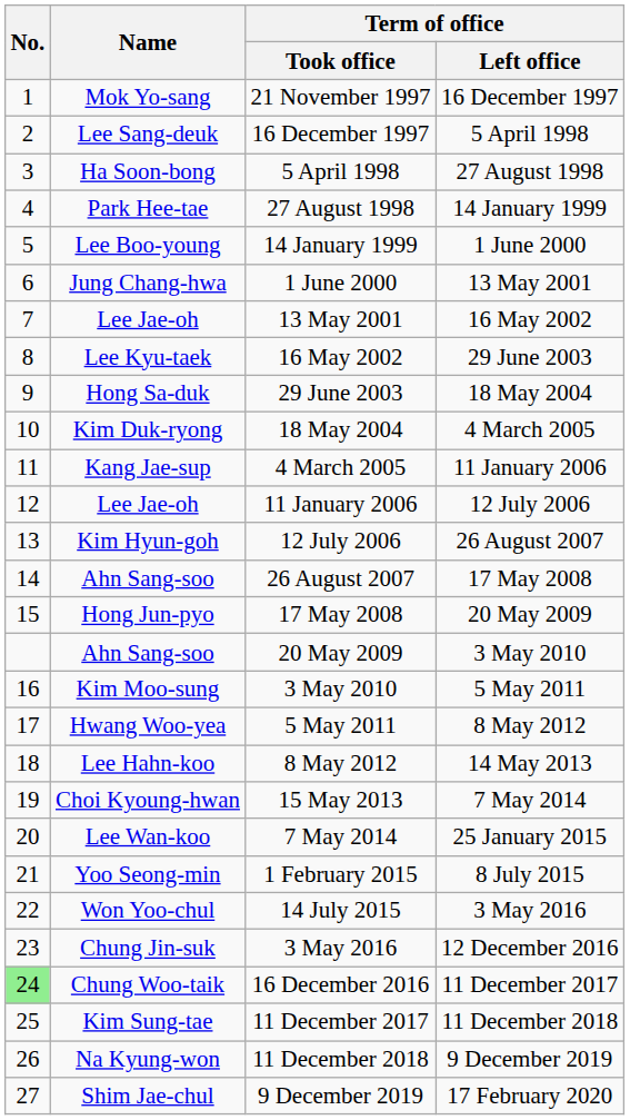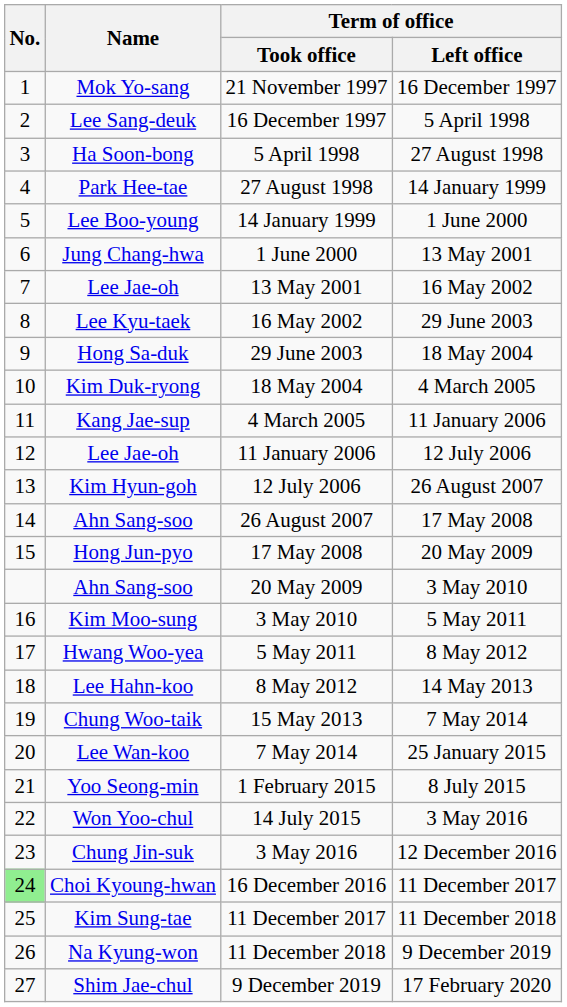 <table class="wikitable" style="text-align:center">
 <tr>
 <th rowspan="2">No.</th>
 <th rowspan="2">Name</th>
 <th colspan="2">Term of office</th>
 </tr>
 <tr>
 <th>Took office</th>
 <th>Left office</th>
 </tr>
 <tr>
 <td>1</td>
 <td><a href='#'>Mok Yo-sang</a></td>
 <td>21 November 1997</td>
 <td>16 December 1997</td>
 </tr>
 <tr>
 <td>2</td>
 <td><a href='#'>Lee Sang-deuk</a></td>
 <td>16 December 1997</td>
 <td>5 April 1998</td>
 </tr>
 <tr>
 <td>3</td>
 <td><a href='#'>Ha Soon-bong</a></td>
 <td>5 April 1998</td>
 <td>27 August 1998</td>
 </tr>
 <tr>
 <td>4</td>
 <td><a href='#'>Park Hee-tae</a></td>
 <td>27 August 1998</td>
 <td>14 January 1999</td>
 </tr>
 <tr>
 <td>5</td>
 <td><a href='#'>Lee Boo-young</a></td>
 <td>14 January 1999</td>
 <td>1 June 2000</td>
 </tr>
 <tr>
 <td>6</td>
 <td><a href='#'>Jung Chang-hwa</a></td>
 <td>1 June 2000</td>
 <td>13 May 2001</td>
 </tr>
 <tr>
 <td>7</td>
 <td><a href='#'>Lee Jae-oh</a></td>
 <td>13 May 2001</td>
 <td>16 May 2002</td>
 </tr>
 <tr>
 <td>8</td>
 <td><a href='#'>Lee Kyu-taek</a></td>
 <td>16 May 2002</td>
 <td>29 June 2003</td>
 </tr>
 <tr>
 <td>9</td>
 <td><a href='#'>Hong Sa-duk</a></td>
 <td>29 June 2003</td>
 <td>18 May 2004</td>
 </tr>
 <tr>
 <td>10</td>
 <td><a href='#'>Kim Duk-ryong</a></td>
 <td>18 May 2004</td>
 <td>4 March 2005</td>
 </tr>
 <tr>
 <td>11</td>
 <td><a href='#'>Kang Jae-sup</a></td>
 <td>4 March 2005</td>
 <td>11 January 2006</td>
 </tr>
 <tr>
 <td>12</td>
 <td><a href='#'>Lee Jae-oh</a></td>
 <td>11 January 2006</td>
 <td>12 July 2006</td>
 </tr>
 <tr>
 <td>13</td>
 <td><a href='#'>Kim Hyun-goh</a></td>
 <td>12 July 2006</td>
 <td>26 August 2007</td>
 </tr>
 <tr>
 <td>14</td>
 <td><a href='#'>Ahn Sang-soo</a></td>
 <td>26 August 2007</td>
 <td>17 May 2008</td>
 </tr>
 <tr>
 <td>15</td>
 <td><a href='#'>Hong Jun-pyo</a></td>
 <td>17 May 2008</td>
 <td>20 May 2009</td>
 </tr>
 <tr>
 <td></td>
 <td><a href='#'>Ahn Sang-soo</a></td>
 <td>20 May 2009</td>
 <td>3 May 2010</td>
 </tr>
 <tr>
 <td>16</td>
 <td><a href='#'>Kim Moo-sung</a></td>
 <td>3 May 2010</td>
 <td>5 May 2011</td>
 </tr>
 <tr>
 <td>17</td>
 <td><a href='#'>Hwang Woo-yea</a></td>
 <td>5 May 2011</td>
 <td>8 May 2012</td>
 </tr>
 <tr>
 <td>18</td>
 <td><a href='#'>Lee Hahn-koo</a></td>
 <td>8 May 2012</td>
 <td>14 May 2013</td>
 </tr>
 <tr>
 <td>19</td>
-<td><a href='#'>Choi Kyoung-hwan</a></td>
+<td><a href='#'>Chung Woo-taik</a></td>
 <td>15 May 2013</td>
 <td>7 May 2014</td>
 </tr>
 <tr>
 <td>20</td>
 <td><a href='#'>Lee Wan-koo</a></td>
 <td>7 May 2014</td>
 <td>25 January 2015</td>
 </tr>
 <tr>
 <td>21</td>
 <td><a href='#'>Yoo Seong-min</a></td>
 <td>1 February 2015</td>
 <td>8 July 2015</td>
 </tr>
 <tr>
 <td>22</td>
 <td><a href='#'>Won Yoo-chul</a></td>
 <td>14 July 2015</td>
 <td>3 May 2016</td>
 </tr>
 <tr>
 <td>23</td>
 <td><a href='#'>Chung Jin-suk</a></td>
 <td>3 May 2016</td>
 <td>12 December 2016</td>
 </tr>
 <tr>
 <td style="background: lightgreen;">24</td>
-<td><a href='#'>Chung Woo-taik</a></td>
+<td><a href='#'>Choi Kyoung-hwan</a></td>
 <td>16 December 2016</td>
 <td>11 December 2017</td>
 </tr>
 <tr>
 <td>25</td>
 <td><a href='#'>Kim Sung-tae</a></td>
 <td>11 December 2017</td>
 <td>11 December 2018</td>
 </tr>
 <tr>
 <td>26</td>
 <td><a href='#'>Na Kyung-won</a></td>
 <td>11 December 2018</td>
 <td>9 December 2019</td>
 </tr>
 <tr>
 <td>27</td>
 <td><a href='#'>Shim Jae-chul</a></td>
 <td>9 December 2019</td>
 <td>17 February 2020</td>
 </tr>
 </table>
